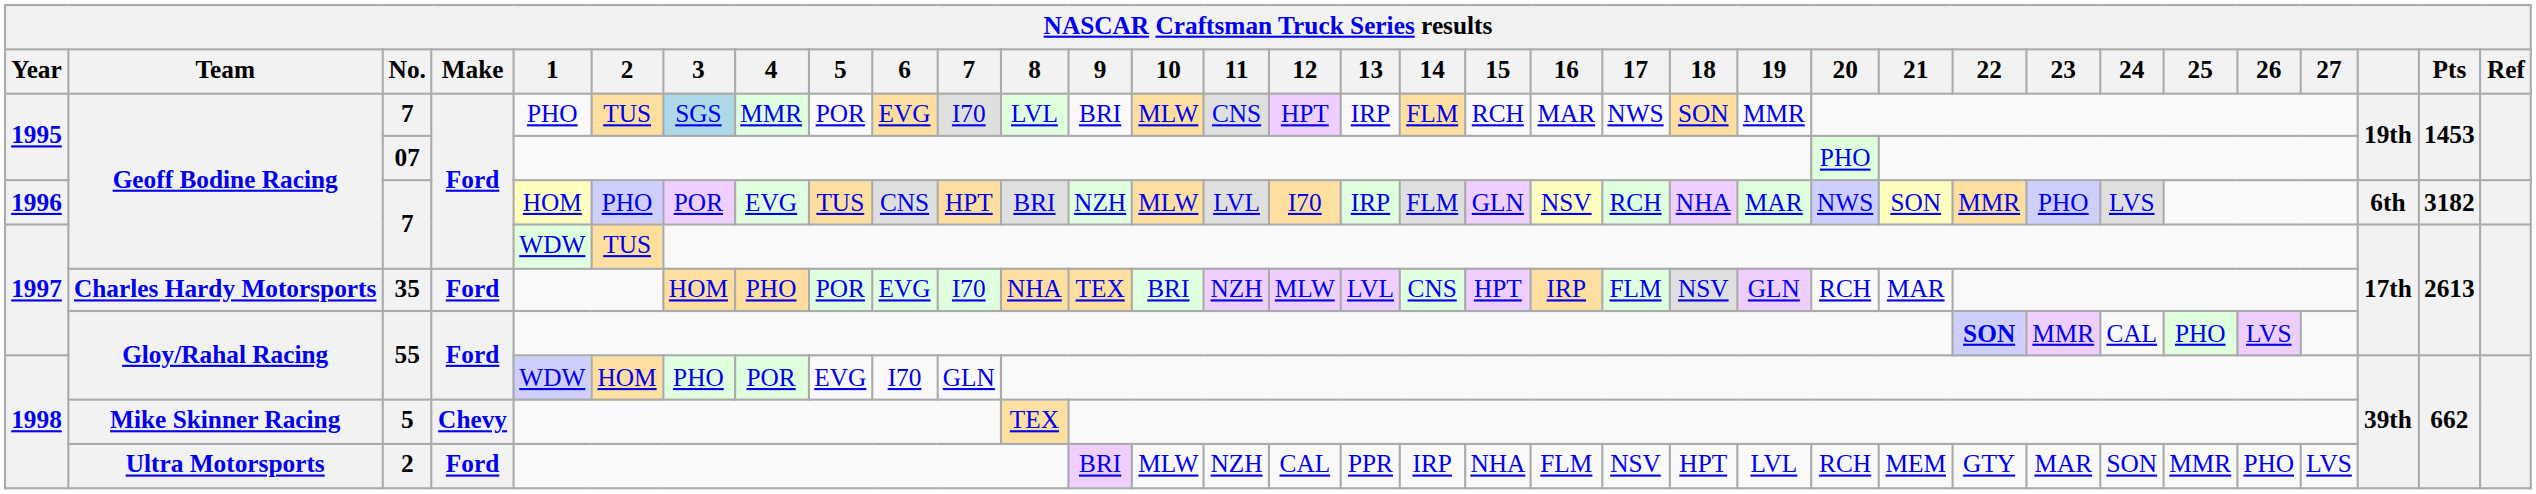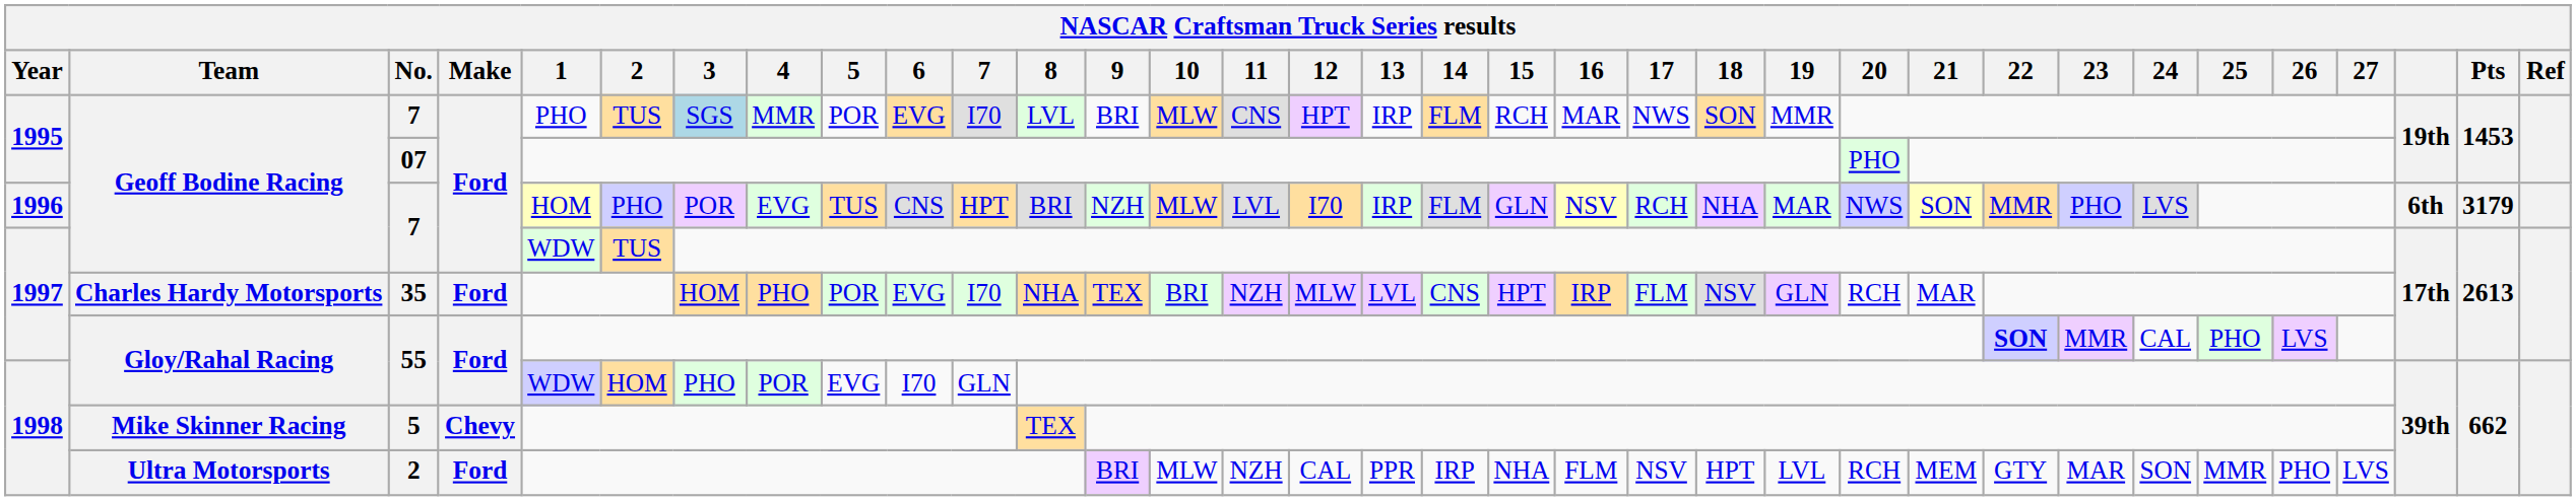 <table class="wikitable" style="text-align:center; font-size:75%">
 <tr>
 <th colspan=45><a href='#'>NASCAR</a> <a href='#'>Craftsman Truck Series</a> results</th>
 </tr>
 <tr>
 <th>Year</th>
 <th>Team</th>
 <th>No.</th>
 <th>Make</th>
 <th>1</th>
 <th>2</th>
 <th>3</th>
 <th>4</th>
 <th>5</th>
 <th>6</th>
 <th>7</th>
 <th>8</th>
 <th>9</th>
 <th>10</th>
 <th>11</th>
 <th>12</th>
 <th>13</th>
 <th>14</th>
 <th>15</th>
 <th>16</th>
 <th>17</th>
 <th>18</th>
 <th>19</th>
 <th>20</th>
 <th>21</th>
 <th>22</th>
 <th>23</th>
 <th>24</th>
 <th>25</th>
 <th>26</th>
 <th>27</th>
 <th></th>
 <th>Pts</th>
 <th>Ref</th>
 </tr>
 <tr>
 <th rowspan=2><a href='#'>1995</a></th>
 <th rowspan=4><a href='#'>Geoff Bodine Racing</a></th>
 <th>7</th>
 <th rowspan=4><a href='#'>Ford</a></th>
 <td><a href='#'>PHO</a></td>
 <td style="background:#FFDF9F;"><a href='#'>TUS</a><br></td>
 <td style="background: lightblue;"><a href='#'>SGS</a></td>
 <td style="background:#DFFFDF;"><a href='#'>MMR</a><br></td>
 <td><a href='#'>POR</a></td>
 <td style="background:#FFDF9F;"><a href='#'>EVG</a><br></td>
 <td style="background:#DFDFDF;"><a href='#'>I70</a><br></td>
 <td style="background:#DFFFDF;"><a href='#'>LVL</a><br></td>
 <td><a href='#'>BRI</a></td>
 <td style="background:#FFDF9F;"><a href='#'>MLW</a><br></td>
 <td style="background:#DFDFDF;"><a href='#'>CNS</a><br></td>
 <td style="background:#EFCFFF;"><a href='#'>HPT</a><br></td>
 <td><a href='#'>IRP</a></td>
 <td style="background:#FFDF9F;"><a href='#'>FLM</a><br></td>
 <td><a href='#'>RCH</a></td>
 <td><a href='#'>MAR</a></td>
 <td><a href='#'>NWS</a></td>
 <td style="background:#FFDF9F;"><a href='#'>SON</a><br></td>
 <td><a href='#'>MMR</a></td>
 <td colspan=8></td>
 <th rowspan=2>19th</th>
 <th rowspan=2>1453</th>
 <th rowspan=2></th>
 </tr>
 <tr>
 <th>07</th>
 <td colspan=19></td>
 <td style="background:#DFFFDF;"><a href='#'>PHO</a><br></td>
 <td colspan=7></td>
 </tr>
 <tr>
 <th><a href='#'>1996</a></th>
 <th rowspan=2>7</th>
 <td style="background:#FFFFBF;"><a href='#'>HOM</a><br></td>
 <td style="background:#CFCFFF;"><a href='#'>PHO</a><br></td>
 <td style="background:#EFCFFF;"><a href='#'>POR</a><br></td>
 <td style="background:#DFFFDF;"><a href='#'>EVG</a><br></td>
 <td style="background:#FFDF9F;"><a href='#'>TUS</a><br></td>
 <td style="background:#DFDFDF;"><a href='#'>CNS</a><br></td>
 <td style="background:#FFDF9F;"><a href='#'>HPT</a><br></td>
 <td style="background:#DFDFDF;"><a href='#'>BRI</a><br></td>
 <td style="background:#DFFFDF;"><a href='#'>NZH</a><br></td>
 <td style="background:#FFDF9F;"><a href='#'>MLW</a><br></td>
 <td style="background:#DFDFDF;"><a href='#'>LVL</a><br></td>
 <td style="background:#FFDF9F;"><a href='#'>I70</a><br></td>
 <td style="background:#DFFFDF;"><a href='#'>IRP</a><br></td>
 <td style="background:#DFDFDF;"><a href='#'>FLM</a><br></td>
 <td style="background:#EFCFFF;"><a href='#'>GLN</a><br></td>
 <td style="background:#FFFFBF;"><a href='#'>NSV</a><br></td>
 <td style="background:#DFFFDF;"><a href='#'>RCH</a><br></td>
 <td style="background:#EFCFFF;"><a href='#'>NHA</a><br></td>
 <td style="background:#DFFFDF;"><a href='#'>MAR</a><br></td>
 <td style="background:#CFCFFF;"><a href='#'>NWS</a><br></td>
 <td style="background:#FFFFBF;"><a href='#'>SON</a><br></td>
 <td style="background:#FFDF9F;"><a href='#'>MMR</a><br></td>
 <td style="background:#CFCFFF;"><a href='#'>PHO</a><br></td>
 <td style="background:#DFDFDF;"><a href='#'>LVS</a><br></td>
 <td colspan=3></td>
 <th>6th</th>
-<th>3182</th>
+<th>3179</th>
 <th></th>
 </tr>
 <tr>
 <th rowspan=3><a href='#'>1997</a></th>
 <td style="background:#DFFFDF;"><a href='#'>WDW</a><br></td>
 <td style="background:#FFDF9F;"><a href='#'>TUS</a><br></td>
 <td colspan=25></td>
 <th rowspan=3>17th</th>
 <th rowspan=3>2613</th>
 <th rowspan=3></th>
 </tr>
 <tr>
 <th><a href='#'>Charles Hardy Motorsports</a></th>
 <th>35</th>
 <th><a href='#'>Ford</a></th>
 <td colspan=2></td>
 <td style="background:#FFDF9F;"><a href='#'>HOM</a><br></td>
 <td style="background:#FFDF9F;"><a href='#'>PHO</a><br></td>
 <td style="background:#DFFFDF;"><a href='#'>POR</a><br></td>
 <td style="background:#DFFFDF;"><a href='#'>EVG</a><br></td>
 <td style="background:#DFFFDF;"><a href='#'>I70</a><br></td>
 <td style="background:#FFDF9F;"><a href='#'>NHA</a><br></td>
 <td style="background:#FFDF9F;"><a href='#'>TEX</a><br></td>
 <td style="background:#DFFFDF;"><a href='#'>BRI</a><br></td>
 <td style="background:#EFCFFF;"><a href='#'>NZH</a><br></td>
 <td style="background:#EFCFFF;"><a href='#'>MLW</a><br></td>
 <td style="background:#EFCFFF;"><a href='#'>LVL</a><br></td>
 <td style="background:#DFFFDF;"><a href='#'>CNS</a><br></td>
 <td style="background:#EFCFFF;"><a href='#'>HPT</a><br></td>
 <td style="background:#FFDF9F;"><a href='#'>IRP</a><br></td>
 <td style="background:#DFFFDF;"><a href='#'>FLM</a><br></td>
 <td style="background:#DFDFDF;"><a href='#'>NSV</a><br></td>
 <td style="background:#EFCFFF;"><a href='#'>GLN</a><br></td>
 <td><a href='#'>RCH</a></td>
 <td><a href='#'>MAR</a></td>
 <td colspan=6></td>
 </tr>
 <tr>
 <th rowspan=2><a href='#'>Gloy/Rahal Racing</a></th>
 <th rowspan=2>55</th>
 <th rowspan=2><a href='#'>Ford</a></th>
 <td colspan=21></td>
 <td style="background:#CFCFFF;"><strong><a href='#'>SON</a></strong><br></td>
 <td style="background:#EFCFFF;"><a href='#'>MMR</a><br></td>
 <td><a href='#'>CAL</a></td>
 <td style="background:#DFFFDF;"><a href='#'>PHO</a><br></td>
 <td style="background:#EFCFFF;"><a href='#'>LVS</a><br></td>
 <td></td>
 </tr>
 <tr>
 <th rowspan=3><a href='#'>1998</a></th>
 <td style="background:#CFCFFF;"><a href='#'>WDW</a><br></td>
 <td style="background:#FFDF9F;"><a href='#'>HOM</a><br></td>
 <td style="background:#DFFFDF;"><a href='#'>PHO</a><br></td>
 <td style="background:#DFFFDF;"><a href='#'>POR</a><br></td>
 <td><a href='#'>EVG</a></td>
 <td><a href='#'>I70</a></td>
 <td><a href='#'>GLN</a></td>
 <td colspan=20></td>
 <th rowspan=3>39th</th>
 <th rowspan=3>662</th>
 <th rowspan=3></th>
 </tr>
 <tr>
 <th><a href='#'>Mike Skinner Racing</a></th>
 <th>5</th>
 <th><a href='#'>Chevy</a></th>
 <td colspan=7></td>
 <td style="background:#FFDF9F;"><a href='#'>TEX</a><br></td>
 <td colspan=19></td>
 </tr>
 <tr>
 <th><a href='#'>Ultra Motorsports</a></th>
 <th>2</th>
 <th><a href='#'>Ford</a></th>
 <td colspan=8></td>
 <td style="background:#EFCFFF;"><a href='#'>BRI</a><br></td>
 <td><a href='#'>MLW</a></td>
 <td><a href='#'>NZH</a></td>
 <td><a href='#'>CAL</a></td>
 <td><a href='#'>PPR</a></td>
 <td><a href='#'>IRP</a></td>
 <td><a href='#'>NHA</a></td>
 <td><a href='#'>FLM</a></td>
 <td><a href='#'>NSV</a></td>
 <td><a href='#'>HPT</a></td>
 <td><a href='#'>LVL</a></td>
 <td><a href='#'>RCH</a></td>
 <td><a href='#'>MEM</a></td>
 <td><a href='#'>GTY</a></td>
 <td><a href='#'>MAR</a></td>
 <td><a href='#'>SON</a></td>
 <td><a href='#'>MMR</a></td>
 <td><a href='#'>PHO</a></td>
 <td><a href='#'>LVS</a></td>
 </tr>
 </table>
